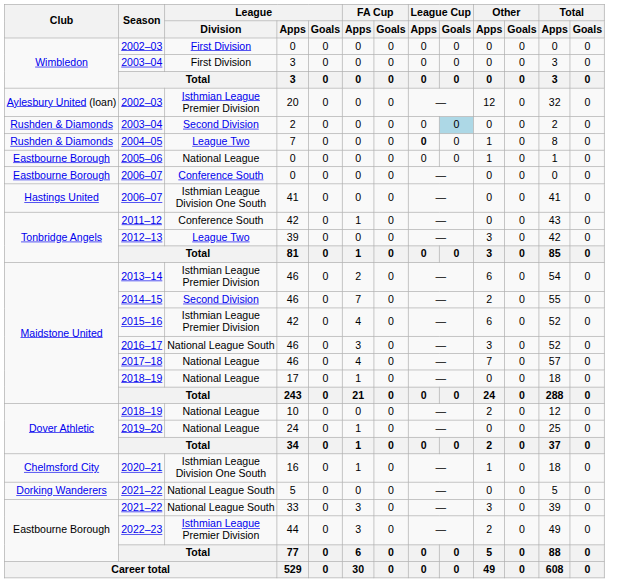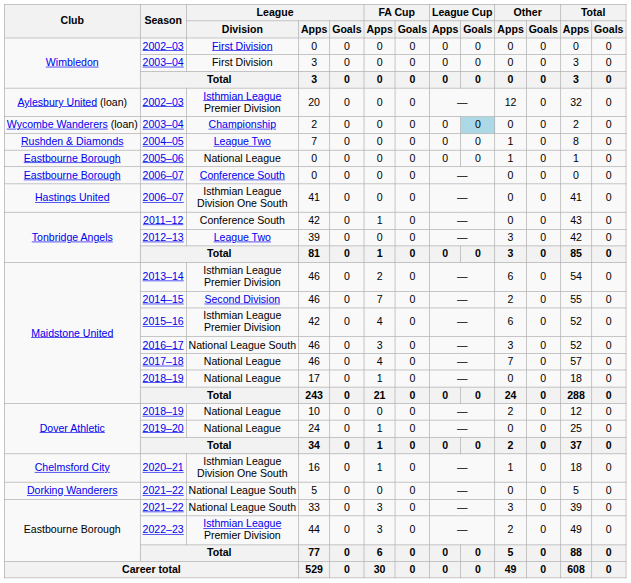 <table class="wikitable" style="text-align: center">
 <tr>
 <th rowspan="2">Club</th>
 <th rowspan="2">Season</th>
 <th colspan="3">League</th>
 <th colspan="2">FA Cup</th>
 <th colspan="2">League Cup</th>
 <th colspan="2">Other</th>
 <th colspan="2">Total</th>
 </tr>
 <tr>
 <th>Division</th>
 <th>Apps</th>
 <th>Goals</th>
 <th>Apps</th>
 <th>Goals</th>
 <th>Apps</th>
 <th>Goals</th>
 <th>Apps</th>
 <th>Goals</th>
 <th>Apps</th>
 <th>Goals</th>
 </tr>
 <tr>
 <td rowspan="3"><a href='#'>Wimbledon</a></td>
 <td><a href='#'>2002–03</a></td>
 <td><a href='#'>First Division</a></td>
 <td>0</td>
 <td>0</td>
 <td>0</td>
 <td>0</td>
 <td>0</td>
 <td>0</td>
 <td>0</td>
 <td>0</td>
 <td>0</td>
 <td>0</td>
 </tr>
 <tr>
 <td><a href='#'>2003–04</a></td>
 <td>First Division</td>
 <td>3</td>
 <td>0</td>
 <td>0</td>
 <td>0</td>
 <td>0</td>
 <td>0</td>
 <td>0</td>
 <td>0</td>
 <td>3</td>
 <td>0</td>
 </tr>
 <tr>
 <th colspan="2">Total</th>
 <th>3</th>
 <th>0</th>
 <th>0</th>
 <th>0</th>
 <th>0</th>
 <th>0</th>
 <th>0</th>
 <th>0</th>
 <th>3</th>
 <th>0</th>
 </tr>
 <tr>
 <td><a href='#'>Aylesbury United</a> (loan)</td>
 <td><a href='#'>2002–03</a></td>
 <td><a href='#'>Isthmian League</a><br>Premier Division</td>
 <td>20</td>
 <td>0</td>
 <td>0</td>
 <td>0</td>
 <td colspan="2">—</td>
 <td>12</td>
 <td>0</td>
 <td>32</td>
 <td>0</td>
 </tr>
 <tr>
-<td><a href='#'>Rushden & Diamonds</a></td>
+<td><a href='#'>Wycombe Wanderers</a> (loan)</td>
 <td><a href='#'>2003–04</a></td>
-<td><a href='#'>Second Division</a></td>
+<td><a href='#'>Championship</a></td>
 <td>2</td>
 <td>0</td>
 <td>0</td>
 <td>0</td>
 <td>0</td>
 <td style="background: lightblue;">0</td>
 <td>0</td>
 <td>0</td>
 <td>2</td>
 <td>0</td>
 </tr>
 <tr>
 <td><a href='#'>Rushden & Diamonds</a></td>
 <td><a href='#'>2004–05</a></td>
 <td><a href='#'>League Two</a></td>
 <td>7</td>
 <td>0</td>
 <td>0</td>
 <td>0</td>
-<td><strong>0</strong></td>
+<td>0</td>
 <td>0</td>
 <td>1</td>
 <td>0</td>
 <td>8</td>
 <td>0</td>
 </tr>
 <tr>
 <td><a href='#'>Eastbourne Borough</a></td>
 <td><a href='#'>2005–06</a></td>
 <td>National League</td>
 <td>0</td>
 <td>0</td>
 <td>0</td>
 <td>0</td>
 <td>0</td>
 <td>0</td>
 <td>1</td>
 <td>0</td>
 <td>1</td>
 <td>0</td>
 </tr>
 <tr>
 <td><a href='#'>Eastbourne Borough</a></td>
 <td><a href='#'>2006–07</a></td>
 <td><a href='#'>Conference South</a></td>
 <td>0</td>
 <td>0</td>
 <td>0</td>
 <td>0</td>
 <td colspan="2">—</td>
 <td>0</td>
 <td>0</td>
 <td>0</td>
 <td>0</td>
 </tr>
 <tr>
 <td><a href='#'>Hastings United</a></td>
 <td><a href='#'>2006–07</a></td>
 <td>Isthmian League<br>Division One South</td>
 <td>41</td>
 <td>0</td>
 <td>0</td>
 <td>0</td>
 <td colspan="2">—</td>
 <td>0</td>
 <td>0</td>
 <td>41</td>
 <td>0</td>
 </tr>
 <tr>
 <td rowspan="3"><a href='#'>Tonbridge Angels</a></td>
 <td><a href='#'>2011–12</a></td>
 <td>Conference South</td>
 <td>42</td>
 <td>0</td>
 <td>1</td>
 <td>0</td>
 <td colspan="2">—</td>
 <td>0</td>
 <td>0</td>
 <td>43</td>
 <td>0</td>
 </tr>
 <tr>
 <td><a href='#'>2012–13</a></td>
 <td><a href='#'>League Two</a></td>
 <td>39</td>
 <td>0</td>
 <td>0</td>
 <td>0</td>
 <td colspan="2">—</td>
 <td>3</td>
 <td>0</td>
 <td>42</td>
 <td>0</td>
 </tr>
 <tr>
 <th colspan="2">Total</th>
 <th>81</th>
 <th>0</th>
 <th>1</th>
 <th>0</th>
 <th>0</th>
 <th>0</th>
 <th>3</th>
 <th>0</th>
 <th>85</th>
 <th>0</th>
 </tr>
 <tr>
 <td rowspan="7"><a href='#'>Maidstone United</a></td>
 <td><a href='#'>2013–14</a></td>
 <td>Isthmian League<br>Premier Division</td>
 <td>46</td>
 <td>0</td>
 <td>2</td>
 <td>0</td>
 <td colspan="2">—</td>
 <td>6</td>
 <td>0</td>
 <td>54</td>
 <td>0</td>
 </tr>
 <tr>
 <td><a href='#'>2014–15</a></td>
 <td><a href='#'>Second Division</a></td>
 <td>46</td>
 <td>0</td>
 <td>7</td>
 <td>0</td>
 <td colspan="2">—</td>
 <td>2</td>
 <td>0</td>
 <td>55</td>
 <td>0</td>
 </tr>
 <tr>
 <td><a href='#'>2015–16</a></td>
 <td>Isthmian League<br>Premier Division</td>
 <td>42</td>
 <td>0</td>
 <td>4</td>
 <td>0</td>
 <td colspan="2">—</td>
 <td>6</td>
 <td>0</td>
 <td>52</td>
 <td>0</td>
 </tr>
 <tr>
 <td><a href='#'>2016–17</a></td>
 <td>National League South</td>
 <td>46</td>
 <td>0</td>
 <td>3</td>
 <td>0</td>
 <td colspan="2">—</td>
 <td>3</td>
 <td>0</td>
 <td>52</td>
 <td>0</td>
 </tr>
 <tr>
 <td><a href='#'>2017–18</a></td>
 <td>National League</td>
 <td>46</td>
 <td>0</td>
 <td>4</td>
 <td>0</td>
 <td colspan="2">—</td>
 <td>7</td>
 <td>0</td>
 <td>57</td>
 <td>0</td>
 </tr>
 <tr>
 <td><a href='#'>2018–19</a></td>
 <td>National League</td>
 <td>17</td>
 <td>0</td>
 <td>1</td>
 <td>0</td>
 <td colspan="2">—</td>
 <td>0</td>
 <td>0</td>
 <td>18</td>
 <td>0</td>
 </tr>
 <tr>
 <th colspan="2">Total</th>
 <th>243</th>
 <th>0</th>
 <th>21</th>
 <th>0</th>
 <th>0</th>
 <th>0</th>
 <th>24</th>
 <th>0</th>
 <th>288</th>
 <th>0</th>
 </tr>
 <tr>
 <td rowspan="3"><a href='#'>Dover Athletic</a></td>
 <td><a href='#'>2018–19</a></td>
 <td>National League</td>
 <td>10</td>
 <td>0</td>
 <td>0</td>
 <td>0</td>
 <td colspan="2">—</td>
 <td>2</td>
 <td>0</td>
 <td>12</td>
 <td>0</td>
 </tr>
 <tr>
 <td><a href='#'>2019–20</a></td>
 <td>National League</td>
 <td>24</td>
 <td>0</td>
 <td>1</td>
 <td>0</td>
 <td colspan="2">—</td>
 <td>0</td>
 <td>0</td>
 <td>25</td>
 <td>0</td>
 </tr>
 <tr>
 <th colspan="2">Total</th>
 <th>34</th>
 <th>0</th>
 <th>1</th>
 <th>0</th>
 <th>0</th>
 <th>0</th>
 <th>2</th>
 <th>0</th>
 <th>37</th>
 <th>0</th>
 </tr>
 <tr>
 <td><a href='#'>Chelmsford City</a></td>
 <td><a href='#'>2020–21</a></td>
 <td>Isthmian League<br>Division One South</td>
 <td>16</td>
 <td>0</td>
 <td>1</td>
 <td>0</td>
 <td colspan="2">—</td>
 <td>1</td>
 <td>0</td>
 <td>18</td>
 <td>0</td>
 </tr>
 <tr>
 <td><a href='#'>Dorking Wanderers</a></td>
 <td><a href='#'>2021–22</a></td>
 <td>National League South</td>
 <td>5</td>
 <td>0</td>
 <td>0</td>
 <td>0</td>
 <td colspan="2">—</td>
 <td>0</td>
 <td>0</td>
 <td>5</td>
 <td>0</td>
 </tr>
 <tr>
 <td rowspan="3">Eastbourne Borough</td>
 <td><a href='#'>2021–22</a></td>
 <td>National League South</td>
 <td>33</td>
 <td>0</td>
 <td>3</td>
 <td>0</td>
 <td colspan="2">—</td>
 <td>3</td>
 <td>0</td>
 <td>39</td>
 <td>0</td>
 </tr>
 <tr>
 <td><a href='#'>2022–23</a></td>
 <td><a href='#'>Isthmian League</a><br>Premier Division</td>
 <td>44</td>
 <td>0</td>
 <td>3</td>
 <td>0</td>
 <td colspan="2">—</td>
 <td>2</td>
 <td>0</td>
 <td>49</td>
 <td>0</td>
 </tr>
 <tr>
 <th colspan="2">Total</th>
 <th>77</th>
 <th>0</th>
 <th>6</th>
 <th>0</th>
 <th>0</th>
 <th>0</th>
 <th>5</th>
 <th>0</th>
 <th>88</th>
 <th>0</th>
 </tr>
 <tr>
 <th colspan="3">Career total</th>
 <th>529</th>
 <th>0</th>
 <th>30</th>
 <th>0</th>
 <th>0</th>
 <th>0</th>
 <th>49</th>
 <th>0</th>
 <th>608</th>
 <th>0</th>
 </tr>
 </table>
